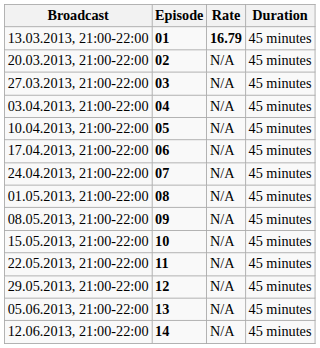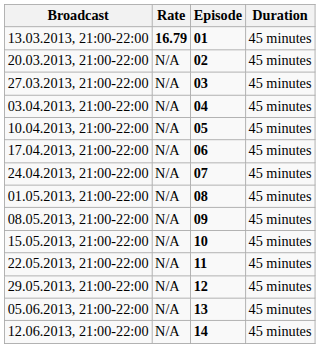 <table class="wikitable">
 <tr>
 <th>Broadcast</th>
+<th>Rate</th>
 <th>Episode</th>
-<th>Rate</th>
 <th>Duration</th>
 </tr>
 <tr>
 <td>13.03.2013, 21:00-22:00</td>
+<td><strong>16.79</strong></td>
 <td><strong>01</strong></td>
-<td><strong>16.79</strong></td>
 <td>45 minutes</td>
 </tr>
 <tr>
 <td>20.03.2013, 21:00-22:00</td>
+<td>N/A</td>
 <td><strong>02</strong></td>
-<td>N/A</td>
 <td>45 minutes</td>
 </tr>
 <tr>
 <td>27.03.2013, 21:00-22:00</td>
+<td>N/A</td>
 <td><strong>03</strong></td>
-<td>N/A</td>
 <td>45 minutes</td>
 </tr>
 <tr>
 <td>03.04.2013, 21:00-22:00</td>
+<td>N/A</td>
 <td><strong>04</strong></td>
-<td>N/A</td>
 <td>45 minutes</td>
 </tr>
 <tr>
 <td>10.04.2013, 21:00-22:00</td>
+<td>N/A</td>
 <td><strong>05</strong></td>
-<td>N/A</td>
 <td>45 minutes</td>
 </tr>
 <tr>
 <td>17.04.2013, 21:00-22:00</td>
+<td>N/A</td>
 <td><strong>06</strong></td>
-<td>N/A</td>
 <td>45 minutes</td>
 </tr>
 <tr>
 <td>24.04.2013, 21:00-22:00</td>
+<td>N/A</td>
 <td><strong>07</strong></td>
-<td>N/A</td>
 <td>45 minutes</td>
 </tr>
 <tr>
 <td>01.05.2013, 21:00-22:00</td>
+<td>N/A</td>
 <td><strong>08</strong></td>
-<td>N/A</td>
 <td>45 minutes</td>
 </tr>
 <tr>
 <td>08.05.2013, 21:00-22:00</td>
+<td>N/A</td>
 <td><strong>09</strong></td>
-<td>N/A</td>
 <td>45 minutes</td>
 </tr>
 <tr>
 <td>15.05.2013, 21:00-22:00</td>
+<td>N/A</td>
 <td><strong>10</strong></td>
-<td>N/A</td>
 <td>45 minutes</td>
 </tr>
 <tr>
 <td>22.05.2013, 21:00-22:00</td>
+<td>N/A</td>
 <td><strong>11</strong></td>
-<td>N/A</td>
 <td>45 minutes</td>
 </tr>
 <tr>
 <td>29.05.2013, 21:00-22:00</td>
+<td>N/A</td>
 <td><strong>12</strong></td>
-<td>N/A</td>
 <td>45 minutes</td>
 </tr>
 <tr>
 <td>05.06.2013, 21:00-22:00</td>
+<td>N/A</td>
 <td><strong>13</strong></td>
-<td>N/A</td>
 <td>45 minutes</td>
 </tr>
 <tr>
 <td>12.06.2013, 21:00-22:00</td>
+<td>N/A</td>
 <td><strong>14</strong></td>
-<td>N/A</td>
 <td>45 minutes</td>
 </tr>
 </table>
